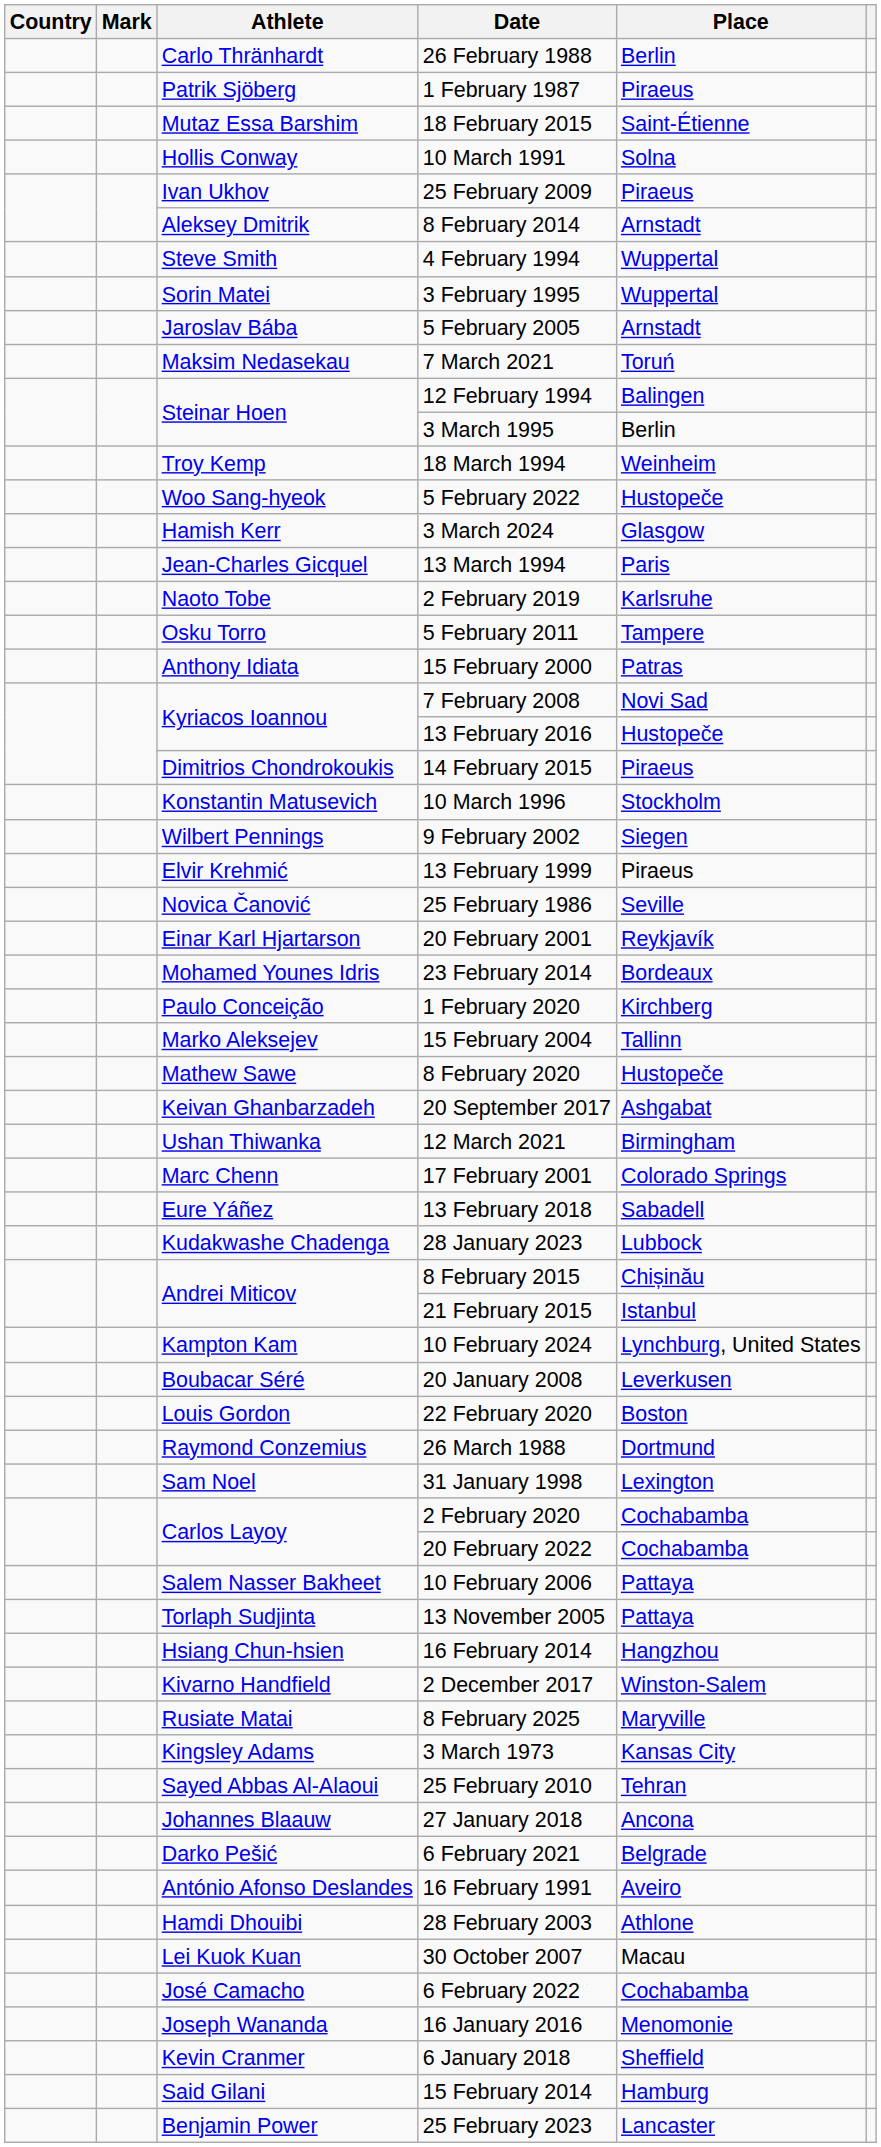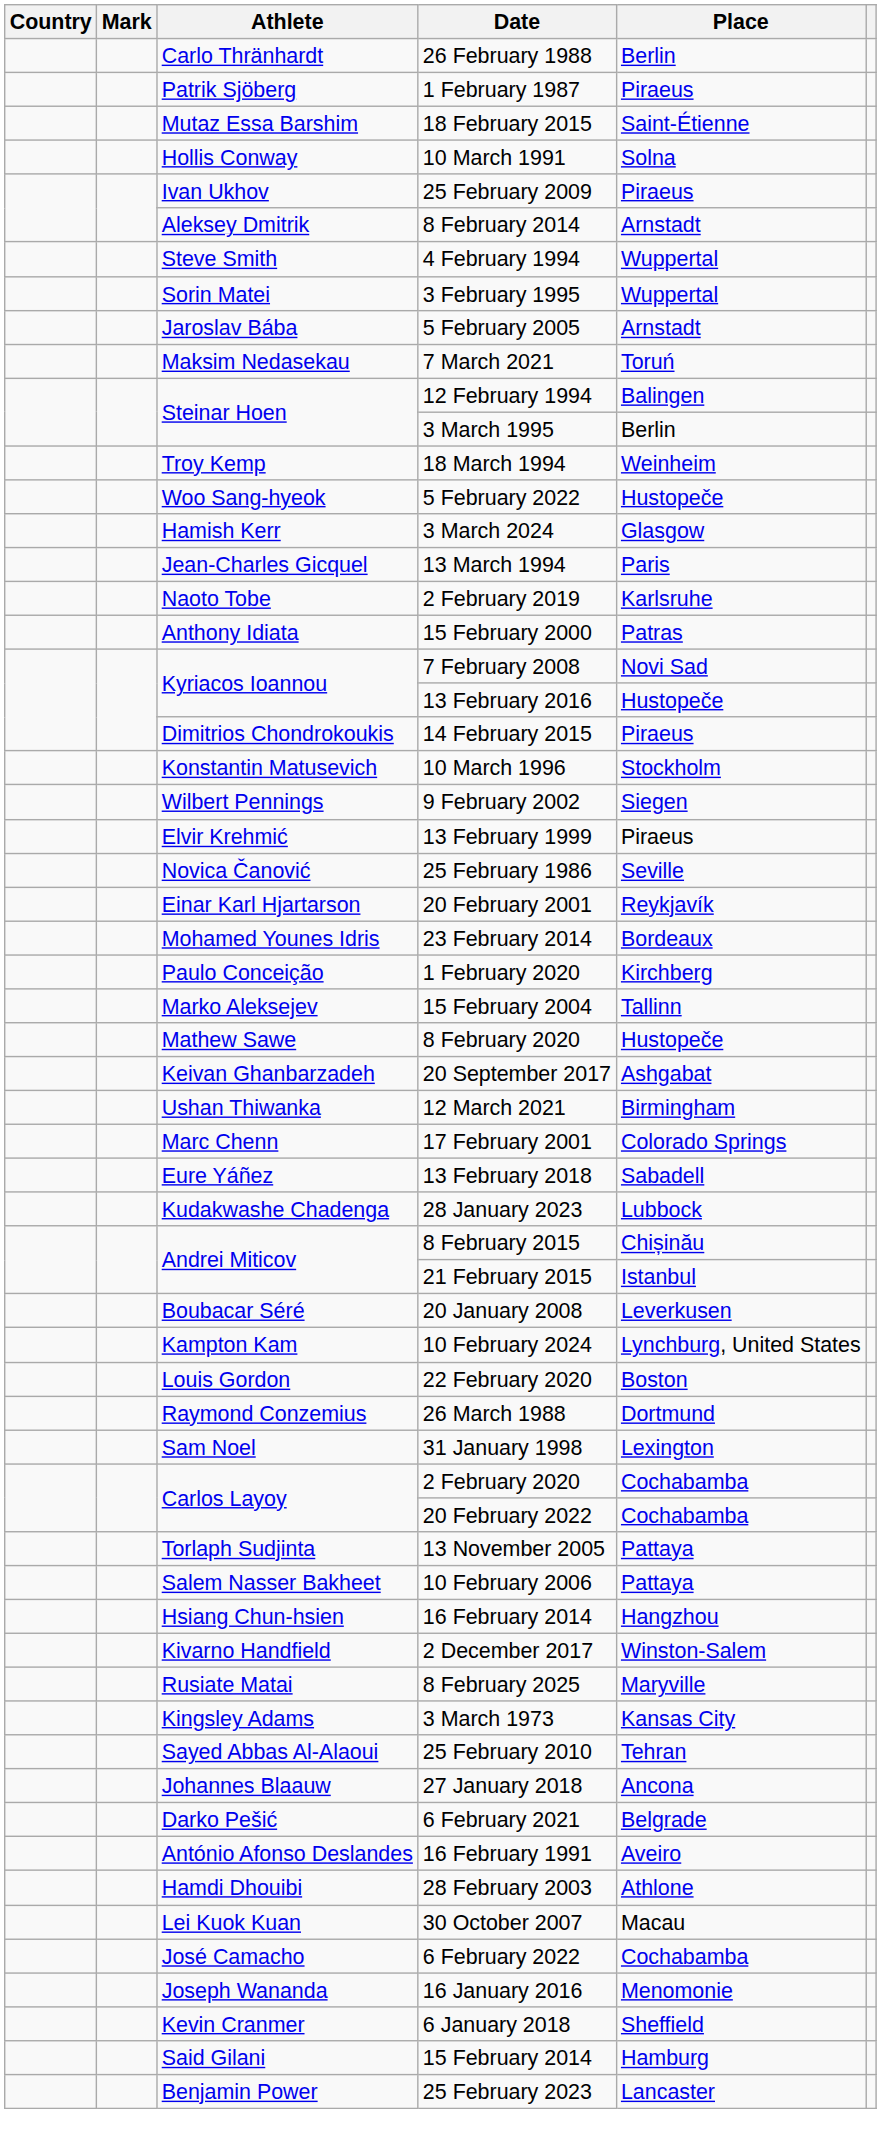 <table class="wikitable sortable static-row-numbers sticky-header" style="font-size:95%;">
 <tr>
 <th>Country</th>
 <th>Mark</th>
 <th>Athlete</th>
 <th>Date</th>
 <th>Place</th>
 <th class="unsortable"></th>
 </tr>
 <tr>
 <td></td>
 <td></td>
 <td><a href='#'>Carlo Thränhardt</a></td>
 <td>26 February 1988</td>
 <td><a href='#'>Berlin</a></td>
 <td></td>
 </tr>
 <tr>
 <td></td>
 <td></td>
 <td><a href='#'>Patrik Sjöberg</a></td>
 <td>1 February 1987</td>
 <td><a href='#'>Piraeus</a></td>
 <td></td>
 </tr>
 <tr>
 <td></td>
 <td></td>
 <td><a href='#'>Mutaz Essa Barshim</a></td>
 <td>18 February 2015</td>
 <td><a href='#'>Saint-Étienne</a></td>
 <td></td>
 </tr>
 <tr>
 <td></td>
 <td></td>
 <td><a href='#'>Hollis Conway</a></td>
 <td>10 March 1991</td>
 <td><a href='#'>Solna</a></td>
 <td></td>
 </tr>
 <tr>
 <td rowspan=2></td>
 <td rowspan=2></td>
 <td><a href='#'>Ivan Ukhov</a></td>
 <td>25 February 2009</td>
 <td><a href='#'>Piraeus</a></td>
 <td></td>
 </tr>
 <tr>
 <td><a href='#'>Aleksey Dmitrik</a></td>
 <td>8 February 2014</td>
 <td><a href='#'>Arnstadt</a></td>
 <td></td>
 </tr>
 <tr>
 <td></td>
 <td></td>
 <td><a href='#'>Steve Smith</a></td>
 <td>4 February 1994</td>
 <td><a href='#'>Wuppertal</a></td>
 <td></td>
 </tr>
 <tr>
 <td></td>
 <td></td>
 <td><a href='#'>Sorin Matei</a></td>
 <td>3 February 1995</td>
 <td><a href='#'>Wuppertal</a></td>
 <td></td>
 </tr>
 <tr>
 <td></td>
 <td></td>
 <td><a href='#'>Jaroslav Bába</a></td>
 <td>5 February 2005</td>
 <td><a href='#'>Arnstadt</a></td>
 <td></td>
 </tr>
 <tr>
 <td></td>
 <td></td>
 <td><a href='#'>Maksim Nedasekau</a></td>
 <td>7 March 2021</td>
 <td><a href='#'>Toruń</a></td>
 <td></td>
 </tr>
 <tr>
 <td rowspan=2></td>
 <td rowspan=2></td>
 <td rowspan=2><a href='#'>Steinar Hoen</a></td>
 <td>12 February 1994</td>
 <td><a href='#'>Balingen</a></td>
 <td></td>
 </tr>
 <tr>
 <td>3 March 1995</td>
 <td>Berlin</td>
 <td></td>
 </tr>
 <tr>
 <td></td>
 <td></td>
 <td><a href='#'>Troy Kemp</a></td>
 <td>18 March 1994</td>
 <td><a href='#'>Weinheim</a></td>
 <td></td>
 </tr>
 <tr>
 <td></td>
 <td></td>
 <td><a href='#'>Woo Sang-hyeok</a></td>
 <td>5 February 2022</td>
 <td><a href='#'>Hustopeče</a></td>
 <td></td>
 </tr>
 <tr>
 <td></td>
 <td></td>
 <td><a href='#'>Hamish Kerr</a></td>
 <td>3 March 2024</td>
 <td><a href='#'>Glasgow</a></td>
 <td></td>
 </tr>
 <tr>
 <td></td>
 <td></td>
 <td><a href='#'>Jean-Charles Gicquel</a></td>
 <td>13 March 1994</td>
 <td><a href='#'>Paris</a></td>
 <td></td>
 </tr>
 <tr>
 <td></td>
 <td></td>
 <td><a href='#'>Naoto Tobe</a></td>
 <td>2 February 2019</td>
 <td><a href='#'>Karlsruhe</a></td>
-<td></td>
-</tr>
-<tr>
-<td></td>
-<td></td>
-<td><a href='#'>Osku Torro</a></td>
-<td>5 February 2011</td>
-<td><a href='#'>Tampere</a></td>
 <td></td>
 </tr>
 <tr>
 <td></td>
 <td></td>
 <td><a href='#'>Anthony Idiata</a></td>
 <td>15 February 2000</td>
 <td><a href='#'>Patras</a></td>
 <td></td>
 </tr>
 <tr>
 <td rowspan=3></td>
 <td rowspan=3></td>
 <td rowspan=2><a href='#'>Kyriacos Ioannou</a></td>
 <td>7 February 2008</td>
 <td><a href='#'>Novi Sad</a></td>
 <td></td>
 </tr>
 <tr>
 <td>13 February 2016</td>
 <td><a href='#'>Hustopeče</a></td>
 <td></td>
 </tr>
 <tr>
 <td><a href='#'>Dimitrios Chondrokoukis</a></td>
 <td>14 February 2015</td>
 <td><a href='#'>Piraeus</a></td>
 <td></td>
 </tr>
 <tr>
 <td></td>
 <td></td>
 <td><a href='#'>Konstantin Matusevich</a></td>
 <td>10 March 1996</td>
 <td><a href='#'>Stockholm</a></td>
 <td></td>
 </tr>
 <tr>
 <td></td>
 <td></td>
 <td><a href='#'>Wilbert Pennings</a></td>
 <td>9 February 2002</td>
 <td><a href='#'>Siegen</a></td>
 <td></td>
 </tr>
 <tr>
 <td></td>
 <td></td>
 <td><a href='#'>Elvir Krehmić</a></td>
 <td>13 February 1999</td>
 <td>Piraeus</td>
 <td></td>
 </tr>
 <tr>
 <td></td>
 <td></td>
 <td><a href='#'>Novica Čanović</a></td>
 <td>25 February 1986</td>
 <td><a href='#'>Seville</a></td>
 <td></td>
 </tr>
 <tr>
 <td></td>
 <td></td>
 <td><a href='#'>Einar Karl Hjartarson</a></td>
 <td>20 February 2001</td>
 <td><a href='#'>Reykjavík</a></td>
 <td></td>
 </tr>
 <tr>
 <td></td>
 <td></td>
 <td><a href='#'>Mohamed Younes Idris</a></td>
 <td>23 February 2014</td>
 <td><a href='#'>Bordeaux</a></td>
 <td></td>
 </tr>
 <tr>
 <td></td>
 <td></td>
 <td><a href='#'>Paulo Conceição</a></td>
 <td>1 February 2020</td>
 <td><a href='#'>Kirchberg</a></td>
 <td></td>
 </tr>
 <tr>
 <td></td>
 <td></td>
 <td><a href='#'>Marko Aleksejev</a></td>
 <td>15 February 2004</td>
 <td><a href='#'>Tallinn</a></td>
 <td></td>
 </tr>
 <tr>
 <td></td>
 <td></td>
 <td><a href='#'>Mathew Sawe</a></td>
 <td>8 February 2020</td>
 <td><a href='#'>Hustopeče</a></td>
 <td></td>
 </tr>
 <tr>
 <td></td>
 <td></td>
 <td><a href='#'>Keivan Ghanbarzadeh</a></td>
 <td>20 September 2017</td>
 <td><a href='#'>Ashgabat</a></td>
 <td></td>
 </tr>
 <tr>
 <td></td>
 <td></td>
 <td><a href='#'>Ushan Thiwanka</a></td>
 <td>12 March 2021</td>
 <td><a href='#'>Birmingham</a></td>
 <td></td>
 </tr>
 <tr>
 <td></td>
 <td> </td>
 <td><a href='#'>Marc Chenn</a></td>
 <td>17 February 2001</td>
 <td><a href='#'>Colorado Springs</a></td>
 <td></td>
 </tr>
 <tr>
 <td></td>
 <td></td>
 <td><a href='#'>Eure Yáñez</a></td>
 <td>13 February 2018</td>
 <td><a href='#'>Sabadell</a></td>
 <td></td>
 </tr>
 <tr>
 <td></td>
 <td></td>
 <td><a href='#'>Kudakwashe Chadenga</a></td>
 <td>28 January 2023</td>
 <td><a href='#'>Lubbock</a></td>
 <td></td>
 </tr>
 <tr>
 <td rowspan=2></td>
 <td rowspan=2></td>
 <td rowspan=2><a href='#'>Andrei Miticov</a></td>
 <td>8 February 2015</td>
 <td><a href='#'>Chișinău</a></td>
 <td></td>
 </tr>
 <tr>
 <td>21 February 2015</td>
 <td><a href='#'>Istanbul</a></td>
 <td></td>
 </tr>
 <tr>
 <td></td>
 <td></td>
-<td><a href='#'>Kampton Kam</a></td>
-<td>10 February 2024</td>
-<td><a href='#'>Lynchburg</a>, United States</td>
+<td><a href='#'>Boubacar Séré</a></td>
+<td>20 January 2008</td>
+<td><a href='#'>Leverkusen</a></td>
 <td></td>
 </tr>
 <tr>
 <td></td>
 <td></td>
-<td><a href='#'>Boubacar Séré</a></td>
-<td>20 January 2008</td>
-<td><a href='#'>Leverkusen</a></td>
+<td><a href='#'>Kampton Kam</a></td>
+<td>10 February 2024</td>
+<td><a href='#'>Lynchburg</a>, United States</td>
 <td></td>
 </tr>
 <tr>
 <td></td>
 <td></td>
 <td><a href='#'>Louis Gordon</a></td>
 <td>22 February 2020</td>
 <td><a href='#'>Boston</a></td>
 <td></td>
 </tr>
 <tr>
 <td></td>
 <td></td>
 <td><a href='#'>Raymond Conzemius</a></td>
 <td>26 March 1988</td>
 <td><a href='#'>Dortmund</a></td>
 <td></td>
 </tr>
 <tr>
 <td></td>
 <td></td>
 <td><a href='#'>Sam Noel</a></td>
 <td>31 January 1998</td>
 <td><a href='#'>Lexington</a></td>
 <td></td>
 </tr>
 <tr>
 <td rowspan=2></td>
 <td rowspan=2> </td>
 <td rowspan=2><a href='#'>Carlos Layoy</a></td>
 <td>2 February 2020</td>
 <td><a href='#'>Cochabamba</a></td>
 <td></td>
 </tr>
 <tr>
 <td>20 February 2022</td>
 <td><a href='#'>Cochabamba</a></td>
 <td></td>
 </tr>
 <tr>
 <td></td>
 <td></td>
-<td><a href='#'>Salem Nasser Bakheet</a></td>
-<td>10 February 2006</td>
+<td><a href='#'>Torlaph Sudjinta</a></td>
+<td>13 November 2005</td>
 <td><a href='#'>Pattaya</a></td>
 <td></td>
 </tr>
 <tr>
 <td></td>
 <td></td>
-<td><a href='#'>Torlaph Sudjinta</a></td>
-<td>13 November 2005</td>
+<td><a href='#'>Salem Nasser Bakheet</a></td>
+<td>10 February 2006</td>
 <td><a href='#'>Pattaya</a></td>
 <td></td>
 </tr>
 <tr>
 <td></td>
 <td></td>
 <td><a href='#'>Hsiang Chun-hsien</a></td>
 <td>16 February 2014</td>
 <td><a href='#'>Hangzhou</a></td>
 <td></td>
 </tr>
 <tr>
 <td></td>
 <td></td>
 <td><a href='#'>Kivarno Handfield</a></td>
 <td>2 December 2017</td>
 <td><a href='#'>Winston-Salem</a></td>
 <td></td>
 </tr>
 <tr>
 <td></td>
 <td></td>
 <td><a href='#'>Rusiate Matai</a></td>
 <td>8 February 2025</td>
 <td><a href='#'>Maryville</a></td>
 <td></td>
 </tr>
 <tr>
 <td></td>
 <td></td>
 <td><a href='#'>Kingsley Adams</a></td>
 <td>3 March 1973</td>
 <td><a href='#'>Kansas City</a></td>
 <td></td>
 </tr>
 <tr>
 <td></td>
 <td></td>
 <td><a href='#'>Sayed Abbas Al-Alaoui</a></td>
 <td>25 February 2010</td>
 <td><a href='#'>Tehran</a></td>
 <td></td>
 </tr>
 <tr>
 <td></td>
 <td></td>
 <td><a href='#'>Johannes Blaauw</a></td>
 <td>27 January 2018</td>
 <td><a href='#'>Ancona</a></td>
 <td></td>
 </tr>
 <tr>
 <td></td>
 <td></td>
 <td><a href='#'>Darko Pešić</a></td>
 <td>6 February 2021</td>
 <td><a href='#'>Belgrade</a></td>
 <td></td>
 </tr>
 <tr>
 <td></td>
 <td></td>
 <td><a href='#'>António Afonso Deslandes</a></td>
 <td>16 February 1991</td>
 <td><a href='#'>Aveiro</a></td>
 <td></td>
 </tr>
 <tr>
 <td></td>
 <td></td>
 <td><a href='#'>Hamdi Dhouibi</a></td>
 <td>28 February 2003</td>
 <td><a href='#'>Athlone</a></td>
 <td></td>
 </tr>
 <tr>
 <td></td>
 <td></td>
 <td><a href='#'>Lei Kuok Kuan</a></td>
 <td>30 October 2007</td>
 <td>Macau</td>
 <td></td>
 </tr>
 <tr>
 <td></td>
 <td> </td>
 <td><a href='#'>José Camacho</a></td>
 <td>6 February 2022</td>
 <td><a href='#'>Cochabamba</a></td>
 <td></td>
 </tr>
 <tr>
 <td></td>
 <td></td>
 <td><a href='#'>Joseph Wananda</a></td>
 <td>16 January 2016</td>
 <td><a href='#'>Menomonie</a></td>
 <td></td>
 </tr>
 <tr>
 <td></td>
 <td></td>
 <td><a href='#'>Kevin Cranmer</a></td>
 <td>6 January 2018</td>
 <td><a href='#'>Sheffield</a></td>
 <td></td>
 </tr>
 <tr>
 <td></td>
 <td></td>
 <td><a href='#'>Said Gilani</a></td>
 <td>15 February 2014</td>
 <td><a href='#'>Hamburg</a></td>
 <td></td>
 </tr>
 <tr>
 <td></td>
 <td></td>
 <td><a href='#'>Benjamin Power</a></td>
 <td>25 February 2023</td>
 <td><a href='#'>Lancaster</a></td>
 <td></td>
 </tr>
 </table>
